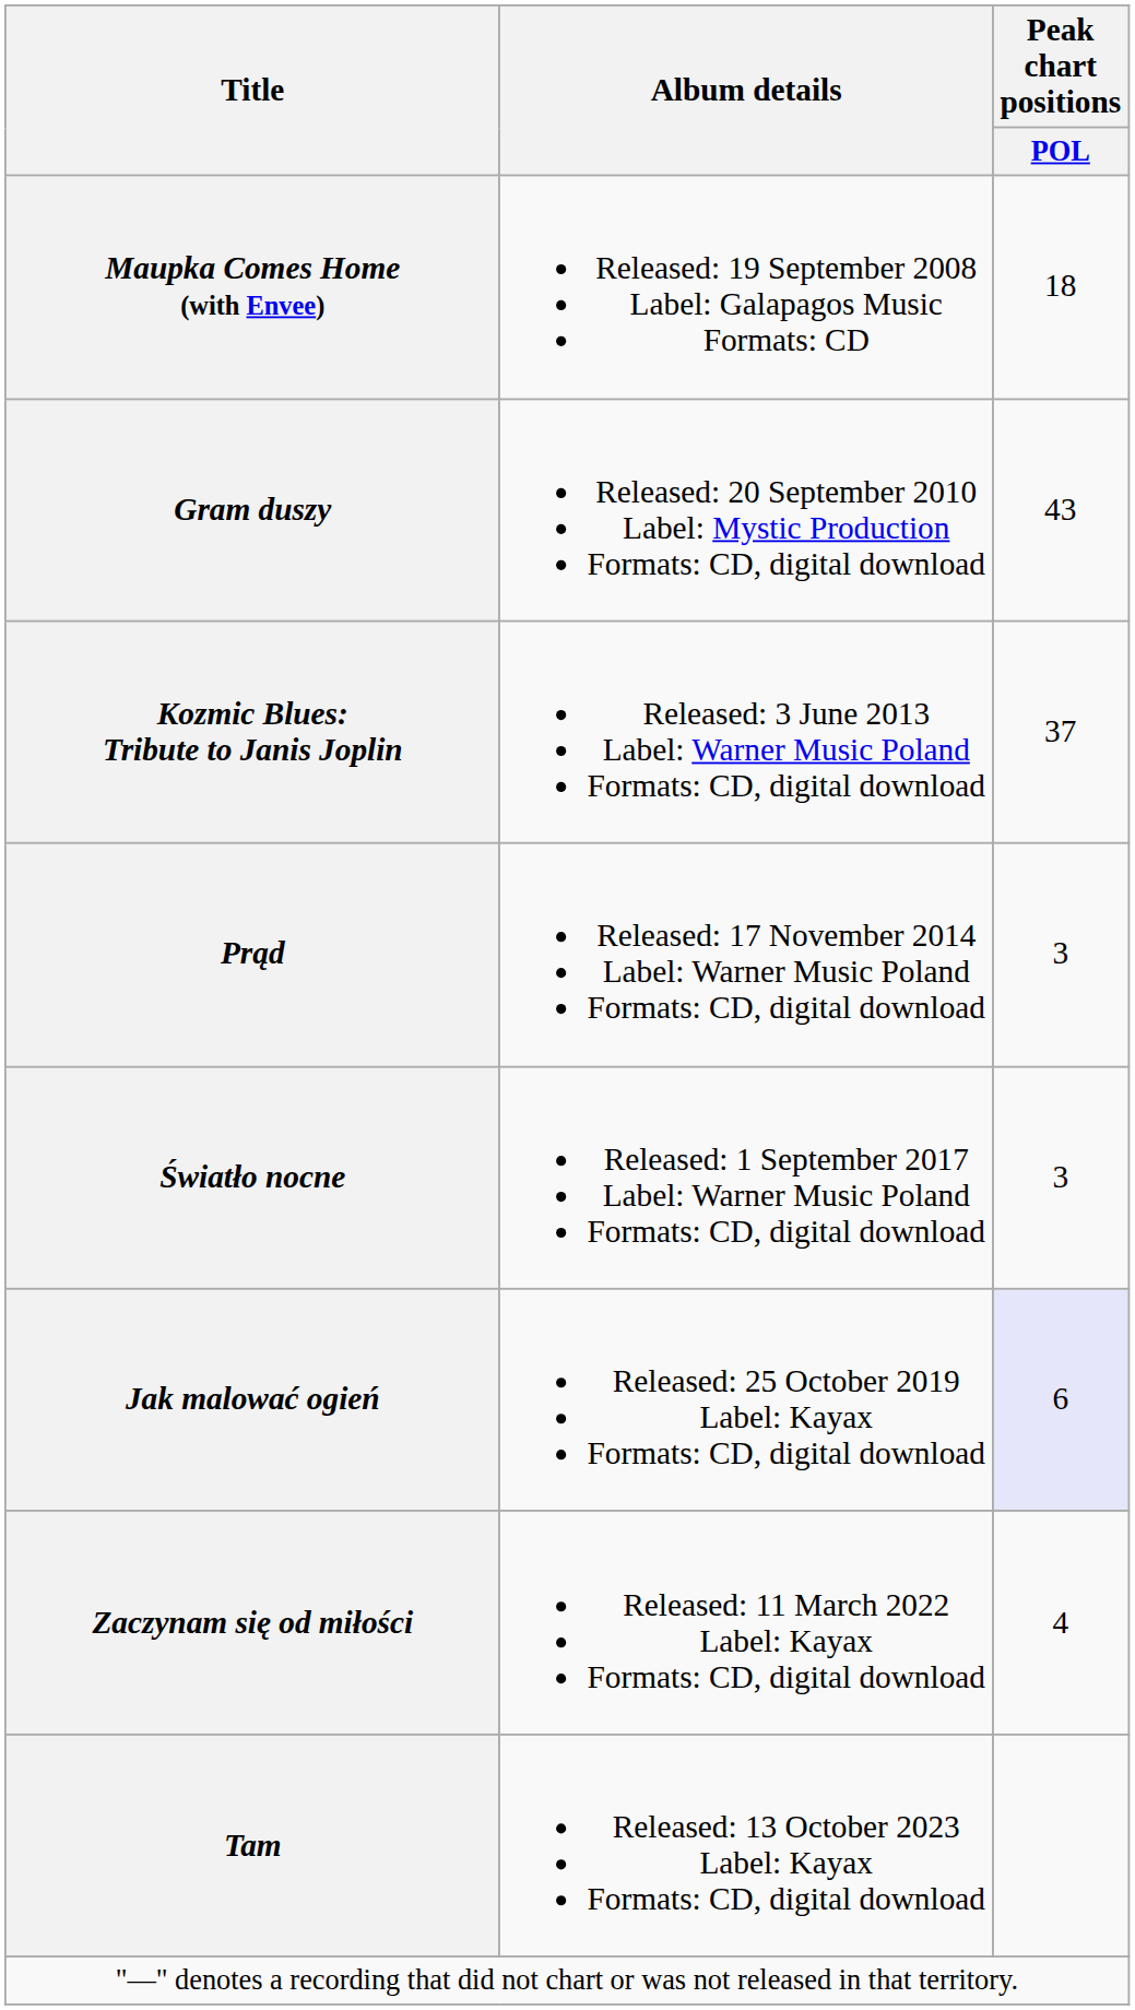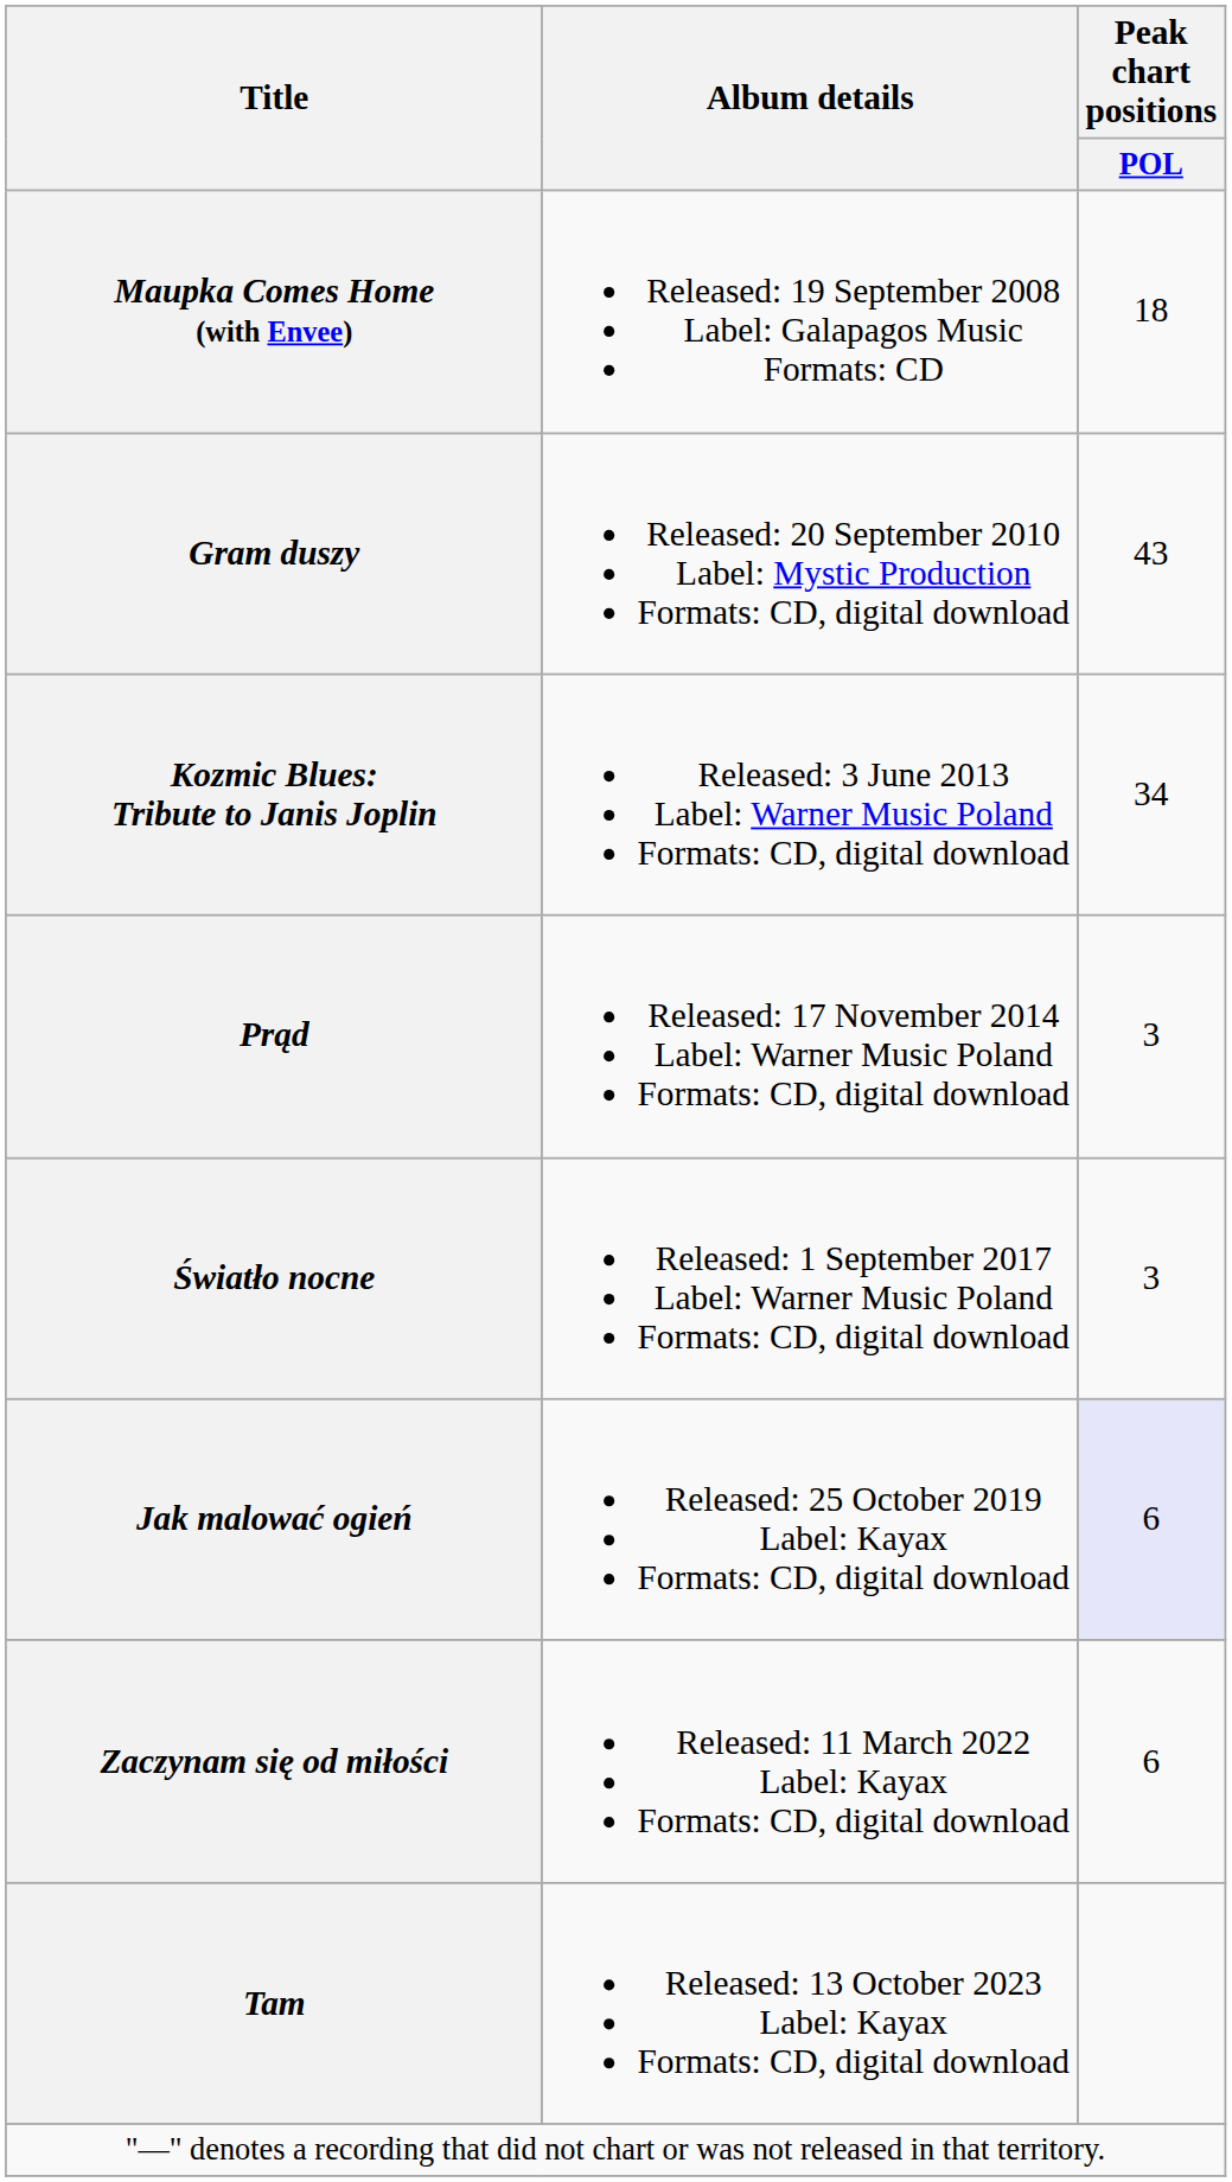 <table class="wikitable plainrowheaders" style="text-align:center;" border="1">
 <tr>
 <th scope="col" rowspan="2" style="width:15em;">Title</th>
 <th scope="col" rowspan="2">Album details</th>
 <th scope="col" colspan="1">Peak chart positions</th>
 </tr>
 <tr>
 <th scope="col" style="width:3em;font-size:90%;"><a href='#'>POL</a><br></th>
 </tr>
 <tr>
 <th scope="row"><em>Maupka Comes Home</em><br><small>(with <a href='#'>Envee</a>)</small></th>
 <td><br><ul><li>Released: 19 September 2008</li><li>Label: Galapagos Music</li><li>Formats: CD</li></ul></td>
 <td>18</td>
 </tr>
 <tr>
 <th scope="row"><em>Gram duszy</em></th>
 <td><br><ul><li>Released: 20 September 2010</li><li>Label: <a href='#'>Mystic Production</a></li><li>Formats: CD, digital download</li></ul></td>
 <td>43</td>
 </tr>
 <tr>
 <th scope="row"><em>Kozmic Blues:<br>Tribute to Janis Joplin</em></th>
 <td><br><ul><li>Released: 3 June 2013</li><li>Label: <a href='#'>Warner Music Poland</a></li><li>Formats: CD, digital download</li></ul></td>
-<td>37</td>
+<td>34</td>
 </tr>
 <tr>
 <th scope="row"><em>Prąd</em></th>
 <td><br><ul><li>Released: 17 November 2014</li><li>Label: Warner Music Poland</li><li>Formats: CD, digital download</li></ul></td>
 <td>3</td>
 </tr>
 <tr>
 <th scope="row"><em>Światło nocne</em></th>
 <td><br><ul><li>Released: 1 September 2017</li><li>Label: Warner Music Poland</li><li>Formats: CD, digital download</li></ul></td>
 <td>3</td>
 </tr>
 <tr>
 <th scope="row"><em>Jak malować ogień</em></th>
 <td><br><ul><li>Released: 25 October 2019</li><li>Label: Kayax</li><li>Formats: CD, digital download</li></ul></td>
 <td style="background: lavender;">6</td>
 </tr>
 <tr>
 <th scope="row"><em>Zaczynam się od miłości</em></th>
 <td><br><ul><li>Released: 11 March 2022</li><li>Label: Kayax</li><li>Formats: CD, digital download</li></ul></td>
-<td>4</td>
+<td>6</td>
 </tr>
 <tr>
 <th scope="row"><em>Tam</em></th>
 <td><br><ul><li>Released: 13 October 2023</li><li>Label: Kayax</li><li>Formats: CD, digital download</li></ul></td>
 <td></td>
 </tr>
 <tr>
 <td colspan="10" style="font-size:90%">"—" denotes a recording that did not chart or was not released in that territory.</td>
 </tr>
 </table>
